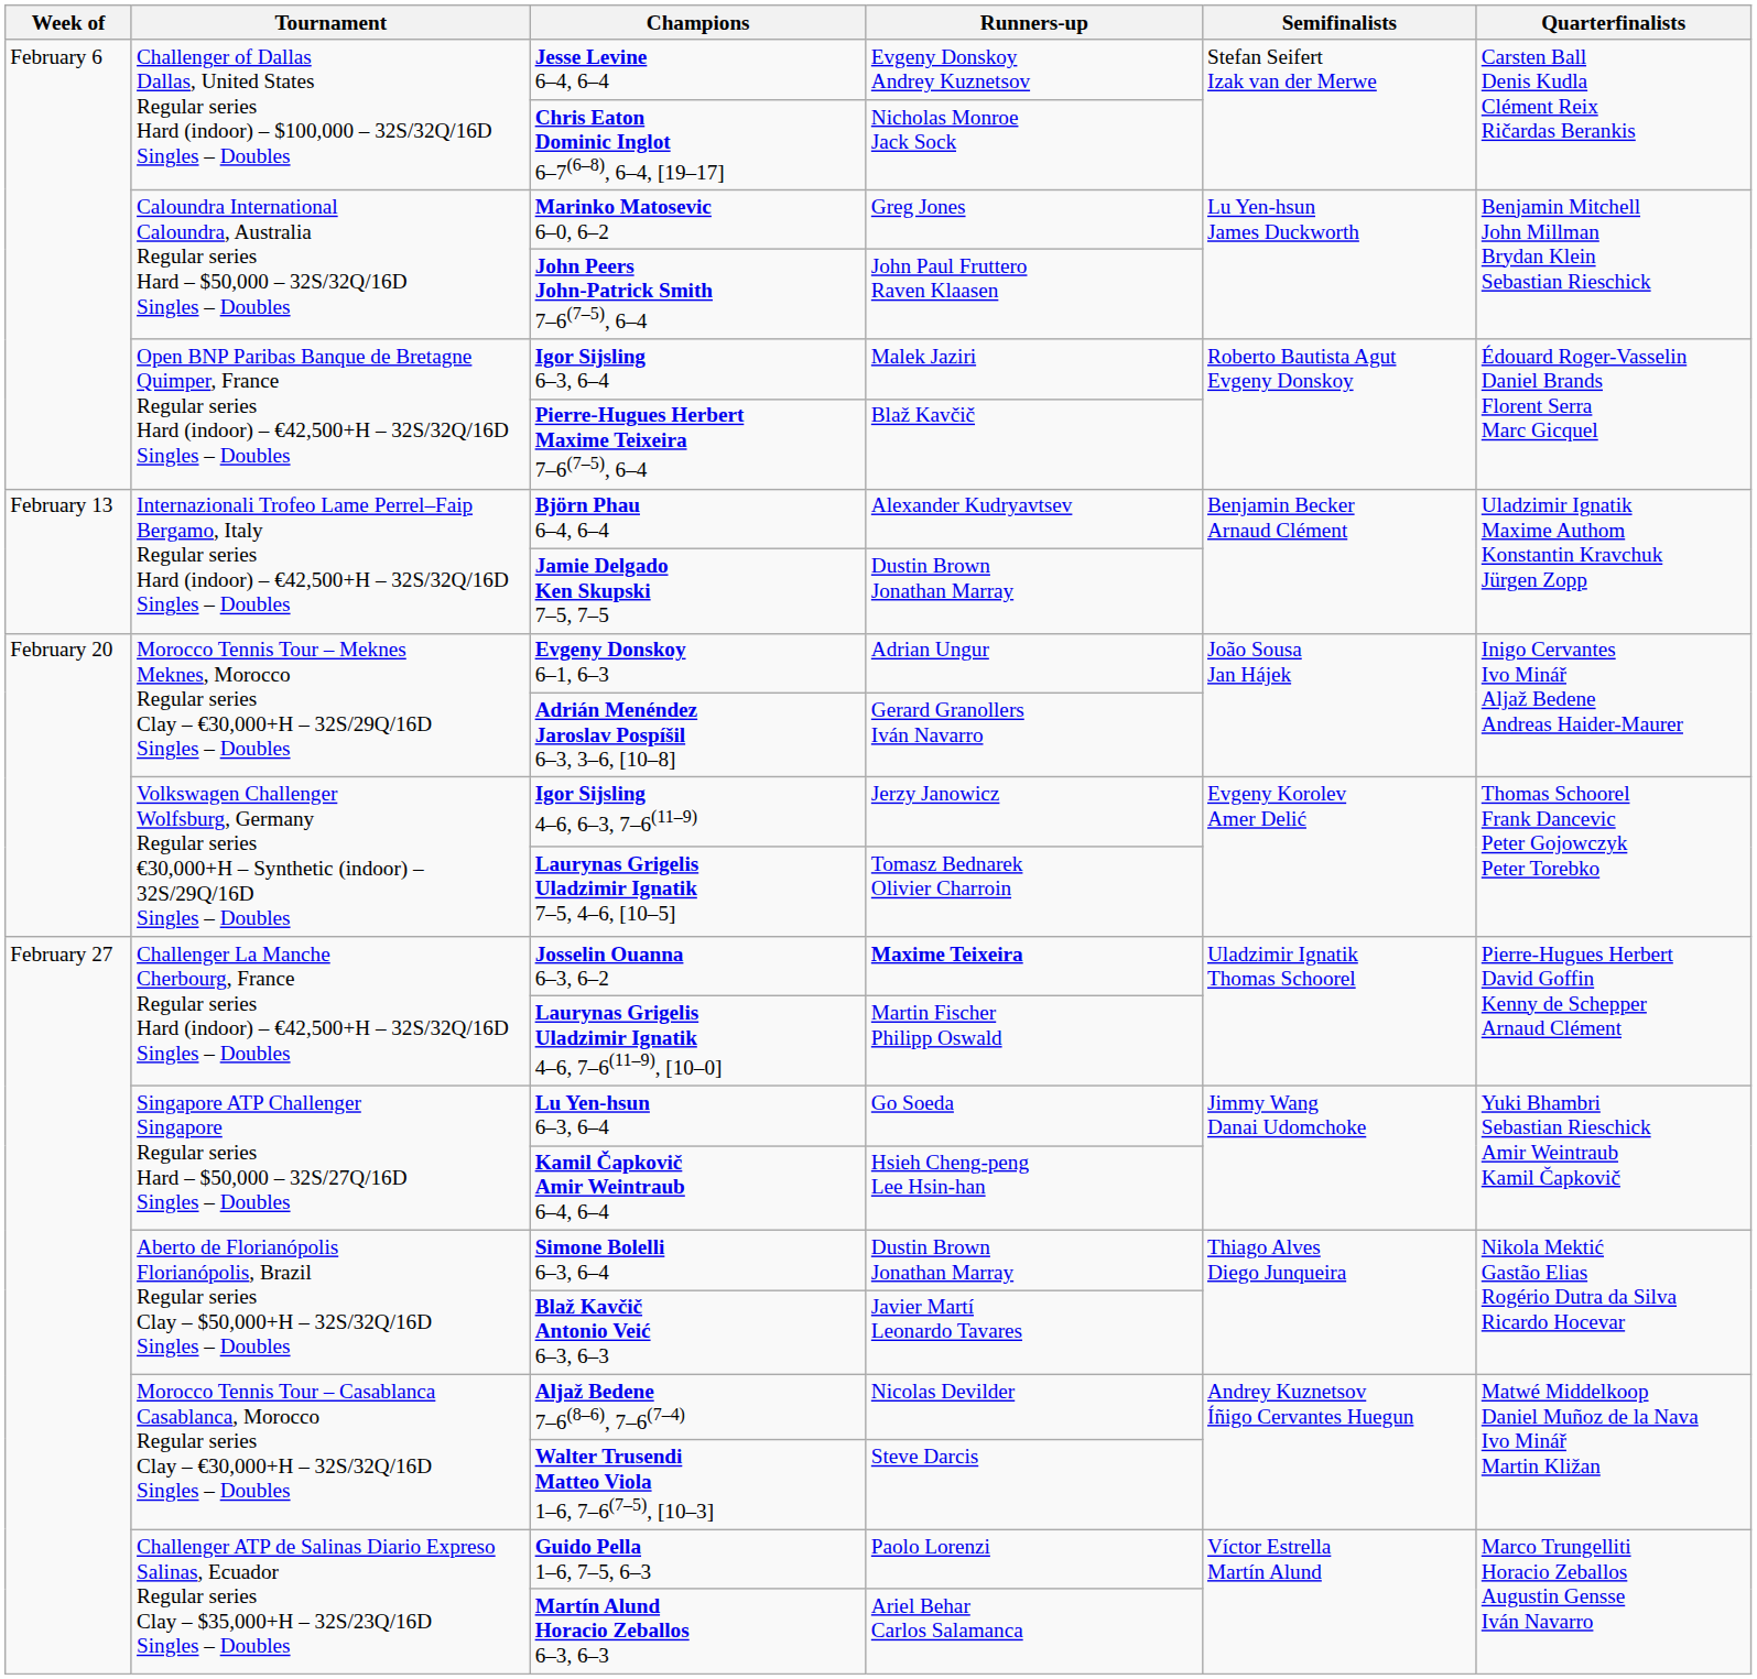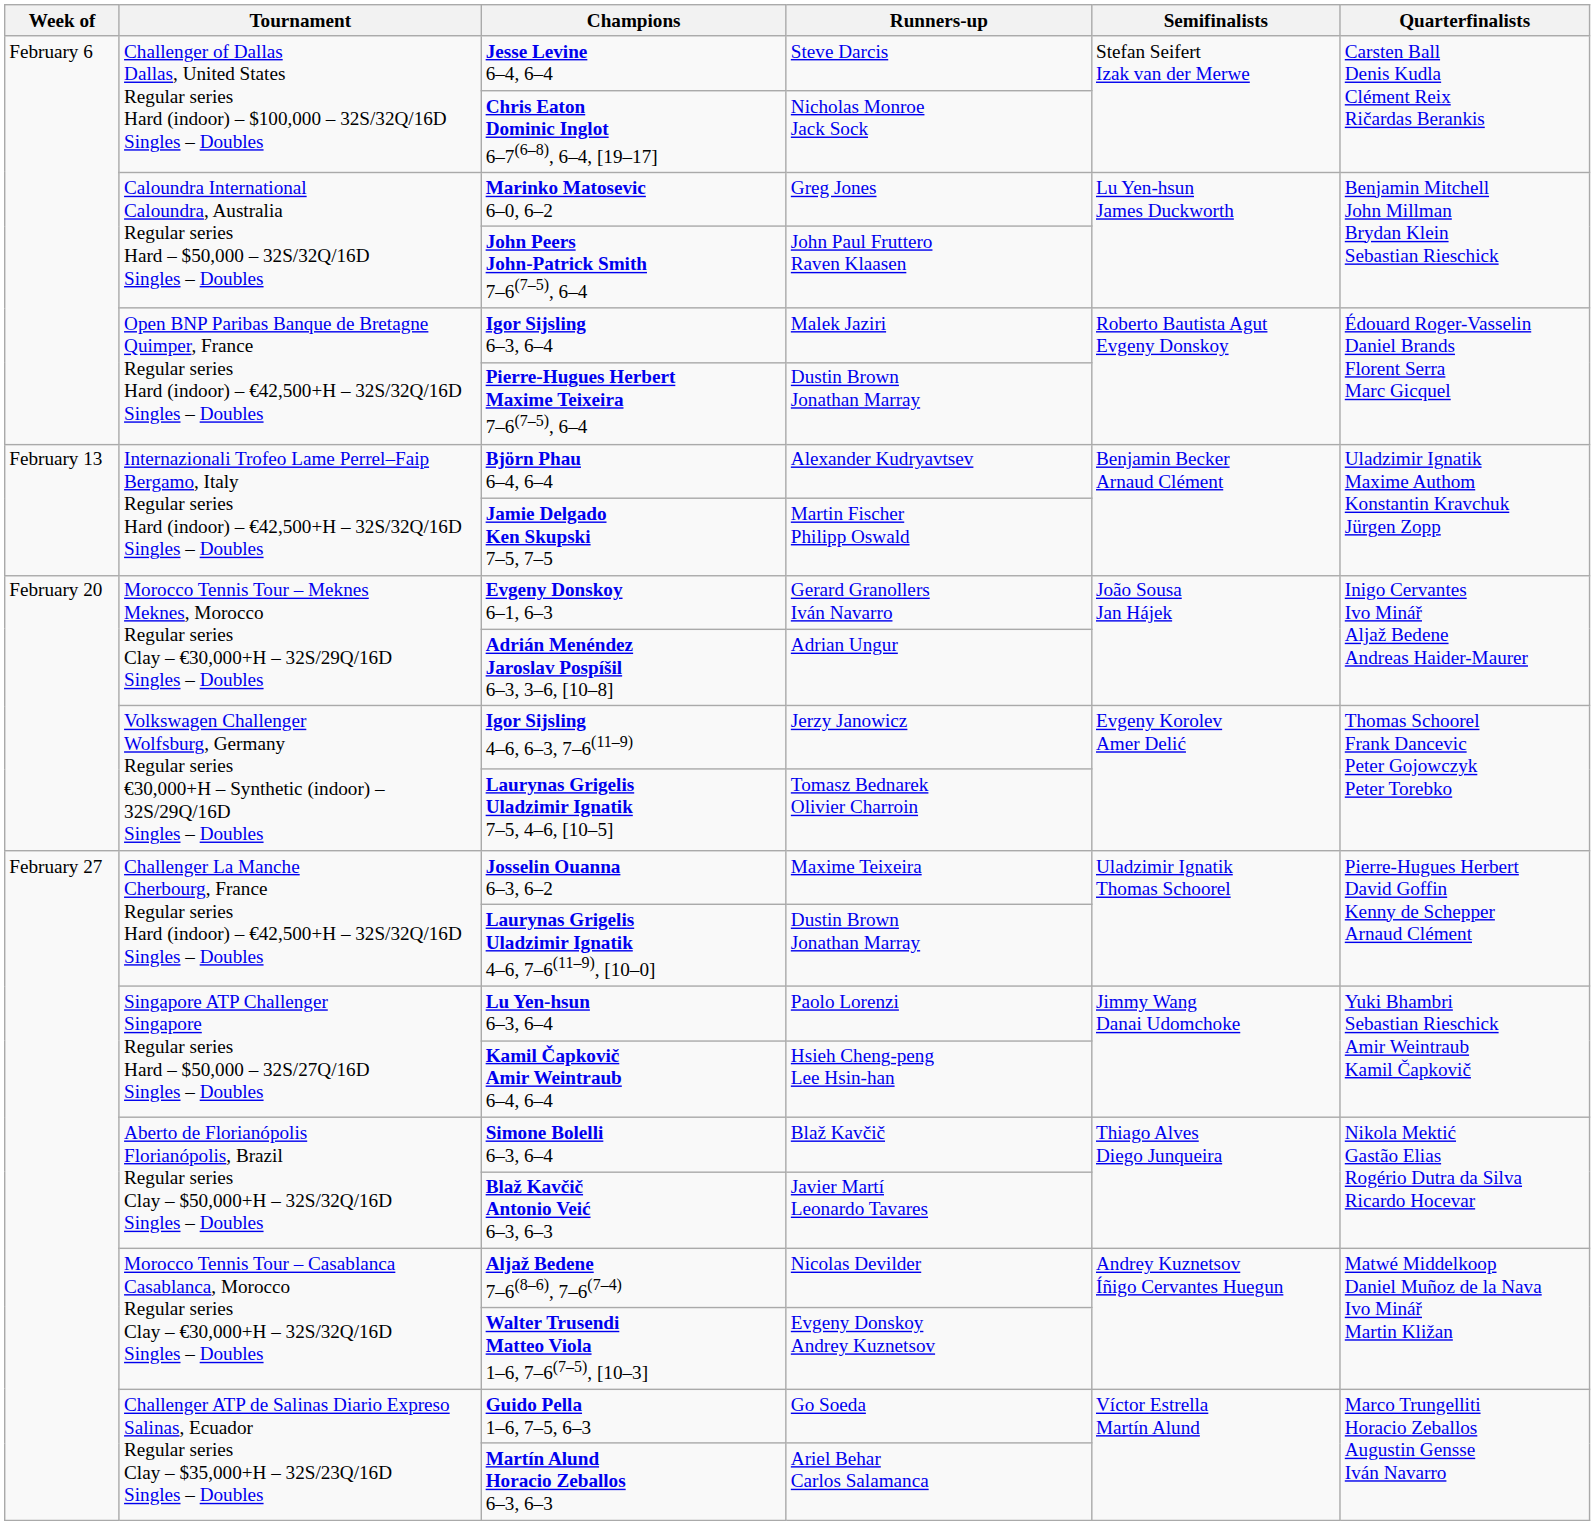 <table class=wikitable style=font-size:85%;>
 <tr>
 <th width=75>Week of</th>
 <th width=250>Tournament</th>
 <th width=210>Champions</th>
 <th width=210>Runners-up</th>
 <th width=170>Semifinalists</th>
 <th width=170>Quarterfinalists</th>
 </tr>
 <tr valign=top>
 <td rowspan=6>February 6</td>
 <td rowspan=2><a href='#'>Challenger of Dallas</a><br> <a href='#'>Dallas</a>, United States<br>Regular series<br>Hard (indoor) – $100,000 – 32S/32Q/16D<br><a href='#'>Singles</a> – <a href='#'>Doubles</a></td>
 <td> <strong><a href='#'>Jesse Levine</a></strong><br>6–4, 6–4</td>
-<td> <a href='#'>Evgeny Donskoy</a><br> <a href='#'>Andrey Kuznetsov</a></td>
+<td> <a href='#'>Steve Darcis</a></td>
 <td rowspan=2> Stefan Seifert<br> <a href='#'>Izak van der Merwe</a></td>
 <td rowspan=2> <a href='#'>Carsten Ball</a><br> <a href='#'>Denis Kudla</a><br> <a href='#'>Clément Reix</a><br> <a href='#'>Ričardas Berankis</a></td>
 </tr>
 <tr valign=top>
 <td> <strong><a href='#'>Chris Eaton</a></strong><br> <strong><a href='#'>Dominic Inglot</a></strong><br>6–7<sup>(6–8)</sup>, 6–4, [19–17]</td>
 <td> <a href='#'>Nicholas Monroe</a><br> <a href='#'>Jack Sock</a></td>
 </tr>
 <tr valign=top>
 <td rowspan=2><a href='#'>Caloundra International</a><br> <a href='#'>Caloundra</a>, Australia<br>Regular series<br>Hard – $50,000 – 32S/32Q/16D<br><a href='#'>Singles</a> – <a href='#'>Doubles</a></td>
 <td> <strong><a href='#'>Marinko Matosevic</a></strong><br>6–0, 6–2</td>
 <td> <a href='#'>Greg Jones</a></td>
 <td rowspan=2> <a href='#'>Lu Yen-hsun</a><br> <a href='#'>James Duckworth</a></td>
 <td rowspan=2> <a href='#'>Benjamin Mitchell</a><br> <a href='#'>John Millman</a><br> <a href='#'>Brydan Klein</a><br> <a href='#'>Sebastian Rieschick</a></td>
 </tr>
 <tr valign=top>
 <td> <strong><a href='#'>John Peers</a></strong><br> <strong><a href='#'>John-Patrick Smith</a></strong><br>7–6<sup>(7–5)</sup>, 6–4</td>
 <td> <a href='#'>John Paul Fruttero</a><br> <a href='#'>Raven Klaasen</a></td>
 </tr>
 <tr valign=top>
 <td rowspan=2><a href='#'>Open BNP Paribas Banque de Bretagne</a><br> <a href='#'>Quimper</a>, France<br>Regular series<br>Hard (indoor) – €42,500+H – 32S/32Q/16D<br><a href='#'>Singles</a> – <a href='#'>Doubles</a></td>
 <td> <strong><a href='#'>Igor Sijsling</a></strong><br>6–3, 6–4</td>
 <td> <a href='#'>Malek Jaziri</a></td>
 <td rowspan=2> <a href='#'>Roberto Bautista Agut</a><br> <a href='#'>Evgeny Donskoy</a></td>
 <td rowspan=2> <a href='#'>Édouard Roger-Vasselin</a><br> <a href='#'>Daniel Brands</a><br> <a href='#'>Florent Serra</a><br> <a href='#'>Marc Gicquel</a></td>
 </tr>
 <tr valign=top>
 <td> <strong><a href='#'>Pierre-Hugues Herbert</a></strong><br> <strong><a href='#'>Maxime Teixeira</a></strong><br>7–6<sup>(7–5)</sup>, 6–4</td>
-<td> <a href='#'>Blaž Kavčič</a></td>
+<td> <a href='#'>Dustin Brown</a><br> <a href='#'>Jonathan Marray</a></td>
 </tr>
 <tr valign=top>
 <td rowspan=2>February 13</td>
 <td rowspan=2><a href='#'>Internazionali Trofeo Lame Perrel–Faip</a><br> <a href='#'>Bergamo</a>, Italy<br>Regular series<br>Hard (indoor) – €42,500+H – 32S/32Q/16D<br><a href='#'>Singles</a> – <a href='#'>Doubles</a></td>
 <td> <strong><a href='#'>Björn Phau</a></strong><br>6–4, 6–4</td>
 <td> <a href='#'>Alexander Kudryavtsev</a></td>
 <td rowspan=2> <a href='#'>Benjamin Becker</a><br> <a href='#'>Arnaud Clément</a></td>
 <td rowspan=2> <a href='#'>Uladzimir Ignatik</a><br> <a href='#'>Maxime Authom</a><br> <a href='#'>Konstantin Kravchuk</a><br> <a href='#'>Jürgen Zopp</a></td>
 </tr>
 <tr valign=top>
 <td> <strong><a href='#'>Jamie Delgado</a></strong><br> <strong><a href='#'>Ken Skupski</a></strong><br>7–5, 7–5</td>
-<td> <a href='#'>Dustin Brown</a><br> <a href='#'>Jonathan Marray</a></td>
+<td> <a href='#'>Martin Fischer</a><br> <a href='#'>Philipp Oswald</a></td>
 </tr>
 <tr valign=top>
 <td rowspan=4>February 20</td>
 <td rowspan=2><a href='#'>Morocco Tennis Tour – Meknes</a><br> <a href='#'>Meknes</a>, Morocco<br>Regular series<br>Clay – €30,000+H – 32S/29Q/16D<br><a href='#'>Singles</a> – <a href='#'>Doubles</a></td>
 <td> <strong><a href='#'>Evgeny Donskoy</a></strong><br>6–1, 6–3</td>
-<td> <a href='#'>Adrian Ungur</a></td>
+<td> <a href='#'>Gerard Granollers</a><br> <a href='#'>Iván Navarro</a></td>
 <td rowspan=2> <a href='#'>João Sousa</a><br> <a href='#'>Jan Hájek</a></td>
 <td rowspan=2> <a href='#'>Inigo Cervantes</a><br> <a href='#'>Ivo Minář</a><br> <a href='#'>Aljaž Bedene</a><br> <a href='#'>Andreas Haider-Maurer</a></td>
 </tr>
 <tr valign=top>
 <td> <strong><a href='#'>Adrián Menéndez</a></strong><br> <strong><a href='#'>Jaroslav Pospíšil</a></strong><br>6–3, 3–6, [10–8]</td>
-<td> <a href='#'>Gerard Granollers</a><br> <a href='#'>Iván Navarro</a></td>
+<td> <a href='#'>Adrian Ungur</a></td>
 </tr>
 <tr valign=top>
 <td rowspan=2><a href='#'>Volkswagen Challenger</a><br> <a href='#'>Wolfsburg</a>, Germany<br>Regular series<br>€30,000+H – Synthetic (indoor) – 32S/29Q/16D<br><a href='#'>Singles</a> – <a href='#'>Doubles</a></td>
 <td> <strong><a href='#'>Igor Sijsling</a></strong><br>4–6, 6–3, 7–6<sup>(11–9)</sup></td>
 <td> <a href='#'>Jerzy Janowicz</a></td>
 <td rowspan=2> <a href='#'>Evgeny Korolev</a><br> <a href='#'>Amer Delić</a></td>
 <td rowspan=2> <a href='#'>Thomas Schoorel</a><br> <a href='#'>Frank Dancevic</a><br> <a href='#'>Peter Gojowczyk</a><br> <a href='#'>Peter Torebko</a></td>
 </tr>
 <tr valign=top>
 <td> <strong><a href='#'>Laurynas Grigelis</a></strong><br> <strong><a href='#'>Uladzimir Ignatik</a></strong><br>7–5, 4–6, [10–5]</td>
 <td> <a href='#'>Tomasz Bednarek</a><br> <a href='#'>Olivier Charroin</a></td>
 </tr>
 <tr valign=top>
 <td rowspan=10>February 27</td>
 <td rowspan=2><a href='#'>Challenger La Manche</a><br><a href='#'>Cherbourg</a>, France<br>Regular series<br>Hard (indoor) – €42,500+H – 32S/32Q/16D<br><a href='#'>Singles</a> – <a href='#'>Doubles</a></td>
 <td> <strong><a href='#'>Josselin Ouanna</a></strong><br>6–3, 6–2</td>
-<td><strong> <a href='#'>Maxime Teixeira</a></strong></td>
+<td> <a href='#'>Maxime Teixeira</a></td>
 <td rowspan=2> <a href='#'>Uladzimir Ignatik</a><br> <a href='#'>Thomas Schoorel</a></td>
 <td rowspan=2> <a href='#'>Pierre-Hugues Herbert</a><br> <a href='#'>David Goffin</a><br> <a href='#'>Kenny de Schepper</a><br> <a href='#'>Arnaud Clément</a></td>
 </tr>
 <tr valign=top>
 <td> <strong><a href='#'>Laurynas Grigelis</a></strong><br> <strong><a href='#'>Uladzimir Ignatik</a></strong><br>4–6, 7–6<sup>(11–9)</sup>, [10–0]</td>
-<td> <a href='#'>Martin Fischer</a><br> <a href='#'>Philipp Oswald</a></td>
+<td> <a href='#'>Dustin Brown</a><br> <a href='#'>Jonathan Marray</a></td>
 </tr>
 <tr valign=top>
 <td rowspan=2><a href='#'>Singapore ATP Challenger</a><br> <a href='#'>Singapore</a><br>Regular series<br>Hard – $50,000 – 32S/27Q/16D<br><a href='#'>Singles</a> – <a href='#'>Doubles</a></td>
 <td> <strong><a href='#'>Lu Yen-hsun</a></strong><br>6–3, 6–4</td>
-<td> <a href='#'>Go Soeda</a></td>
+<td> <a href='#'>Paolo Lorenzi</a></td>
 <td rowspan=2> <a href='#'>Jimmy Wang</a><br> <a href='#'>Danai Udomchoke</a></td>
 <td rowspan=2> <a href='#'>Yuki Bhambri</a><br> <a href='#'>Sebastian Rieschick</a><br> <a href='#'>Amir Weintraub</a><br> <a href='#'>Kamil Čapkovič</a></td>
 </tr>
 <tr valign=top>
 <td> <strong><a href='#'>Kamil Čapkovič</a></strong><br> <strong><a href='#'>Amir Weintraub</a></strong><br>6–4, 6–4</td>
 <td> <a href='#'>Hsieh Cheng-peng</a><br> <a href='#'>Lee Hsin-han</a></td>
 </tr>
 <tr valign=top>
 <td rowspan=2><a href='#'>Aberto de Florianópolis</a><br> <a href='#'>Florianópolis</a>, Brazil<br>Regular series<br>Clay – $50,000+H – 32S/32Q/16D<br><a href='#'>Singles</a> – <a href='#'>Doubles</a></td>
 <td> <strong><a href='#'>Simone Bolelli</a></strong><br>6–3, 6–4</td>
-<td> <a href='#'>Dustin Brown</a><br> <a href='#'>Jonathan Marray</a></td>
+<td> <a href='#'>Blaž Kavčič</a></td>
 <td rowspan=2> <a href='#'>Thiago Alves</a><br> <a href='#'>Diego Junqueira</a></td>
 <td rowspan=2> <a href='#'>Nikola Mektić</a><br> <a href='#'>Gastão Elias</a><br> <a href='#'>Rogério Dutra da Silva</a><br> <a href='#'>Ricardo Hocevar</a></td>
 </tr>
 <tr valign=top>
 <td> <strong><a href='#'>Blaž Kavčič</a></strong><br> <strong><a href='#'>Antonio Veić</a></strong><br>6–3, 6–3</td>
 <td> <a href='#'>Javier Martí</a><br> <a href='#'>Leonardo Tavares</a></td>
 </tr>
 <tr valign=top>
 <td rowspan=2><a href='#'>Morocco Tennis Tour – Casablanca</a><br><a href='#'>Casablanca</a>, Morocco<br>Regular series<br>Clay – €30,000+H – 32S/32Q/16D<br> <a href='#'>Singles</a> – <a href='#'>Doubles</a></td>
 <td> <strong><a href='#'>Aljaž Bedene</a></strong><br>7–6<sup>(8–6)</sup>, 7–6<sup>(7–4)</sup></td>
 <td> <a href='#'>Nicolas Devilder</a></td>
 <td rowspan=2> <a href='#'>Andrey Kuznetsov</a><br> <a href='#'>Íñigo Cervantes Huegun</a></td>
 <td rowspan=2> <a href='#'>Matwé Middelkoop</a><br> <a href='#'>Daniel Muñoz de la Nava</a><br> <a href='#'>Ivo Minář</a><br> <a href='#'>Martin Kližan</a></td>
 </tr>
 <tr valign=top>
 <td> <strong><a href='#'>Walter Trusendi</a></strong><br> <strong><a href='#'>Matteo Viola</a></strong><br>1–6, 7–6<sup>(7–5)</sup>, [10–3]</td>
-<td> <a href='#'>Steve Darcis</a></td>
+<td> <a href='#'>Evgeny Donskoy</a><br> <a href='#'>Andrey Kuznetsov</a></td>
 </tr>
 <tr valign=top>
 <td rowspan=2><a href='#'>Challenger ATP de Salinas Diario Expreso</a><br><a href='#'>Salinas</a>, Ecuador<br>Regular series<br>Clay – $35,000+H – 32S/23Q/16D<br><a href='#'>Singles</a> – <a href='#'>Doubles</a></td>
 <td> <strong><a href='#'>Guido Pella</a></strong><br>1–6, 7–5, 6–3</td>
-<td> <a href='#'>Paolo Lorenzi</a></td>
+<td> <a href='#'>Go Soeda</a></td>
 <td rowspan=2> <a href='#'>Víctor Estrella</a><br> <a href='#'>Martín Alund</a></td>
 <td rowspan=2> <a href='#'>Marco Trungelliti</a><br> <a href='#'>Horacio Zeballos</a><br> <a href='#'>Augustin Gensse</a><br> <a href='#'>Iván Navarro</a></td>
 </tr>
 <tr valign=top>
 <td> <strong><a href='#'>Martín Alund</a></strong><br> <strong><a href='#'>Horacio Zeballos</a></strong><br>6–3, 6–3</td>
 <td> <a href='#'>Ariel Behar</a><br> <a href='#'>Carlos Salamanca</a></td>
 </tr>
 </table>
